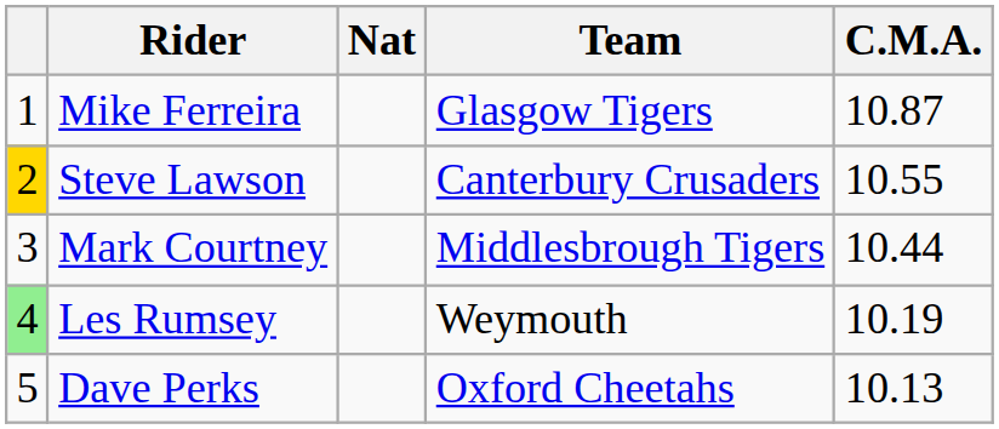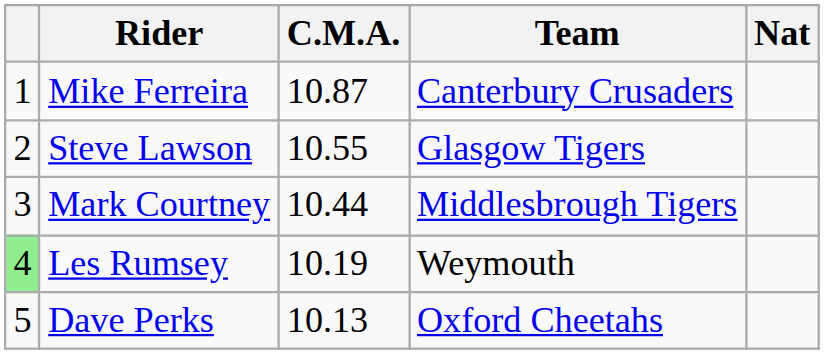 <table class=wikitable>
 <tr>
 <th></th>
 <th>Rider</th>
+<th>C.M.A.</th>
+<th>Team</th>
 <th>Nat</th>
-<th>Team</th>
-<th>C.M.A.</th>
 </tr>
 <tr>
 <td align="center">1</td>
 <td><a href='#'>Mike Ferreira</a></td>
+<td>10.87</td>
+<td><a href='#'>Canterbury Crusaders</a></td>
 <td></td>
-<td><a href='#'>Glasgow Tigers</a></td>
-<td>10.87</td>
 </tr>
 <tr>
-<td align="center" style="background: gold;">2</td>
+<td align="center">2</td>
 <td><a href='#'>Steve Lawson</a></td>
+<td>10.55</td>
+<td><a href='#'>Glasgow Tigers</a></td>
 <td></td>
-<td><a href='#'>Canterbury Crusaders</a></td>
-<td>10.55</td>
 </tr>
 <tr>
 <td align="center">3</td>
 <td><a href='#'>Mark Courtney</a></td>
+<td>10.44</td>
+<td><a href='#'>Middlesbrough Tigers</a></td>
 <td></td>
-<td><a href='#'>Middlesbrough Tigers</a></td>
-<td>10.44</td>
 </tr>
 <tr>
 <td align="center" style="background: lightgreen;">4</td>
 <td><a href='#'>Les Rumsey</a></td>
+<td>10.19</td>
+<td>Weymouth</td>
 <td></td>
-<td>Weymouth</td>
-<td>10.19</td>
 </tr>
 <tr>
 <td align="center">5</td>
 <td><a href='#'>Dave Perks</a></td>
+<td>10.13</td>
+<td><a href='#'>Oxford Cheetahs</a></td>
 <td></td>
-<td><a href='#'>Oxford Cheetahs</a></td>
-<td>10.13</td>
 </tr>
 </table>
